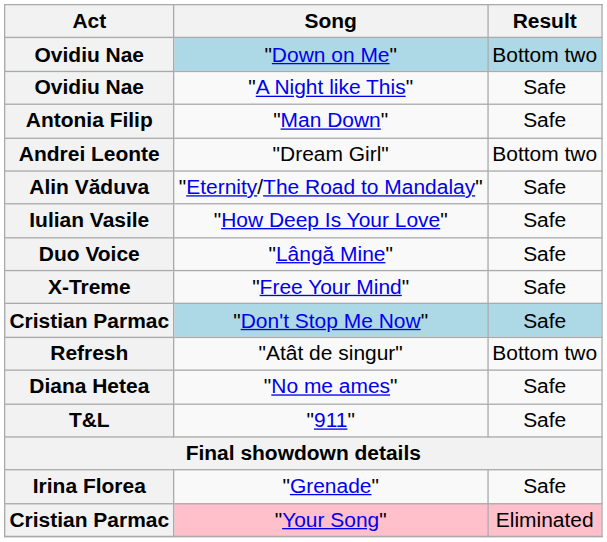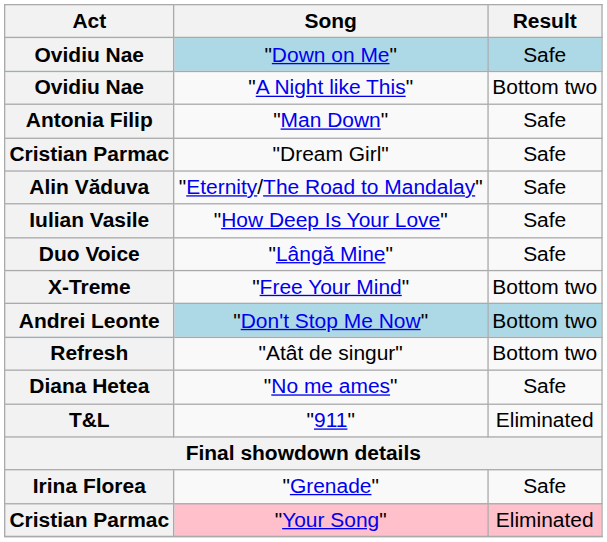 <table class="wikitable plainrowheaders" style="text-align:center;">
 <tr>
 <th scope="col">Act</th>
 <th scope="col">Song</th>
 <th scope="col">Result</th>
 </tr>
 <tr style="background:lightblue;">
 <th scope="row">Ovidiu Nae</th>
 <td>"<a href='#'>Down on Me</a>"</td>
-<td>Bottom two</td>
+<td>Safe</td>
 </tr>
 <tr>
 <th scope="row">Ovidiu Nae</th>
 <td>"<a href='#'>A Night like This</a>"</td>
-<td>Safe</td>
+<td>Bottom two</td>
 </tr>
 <tr>
 <th scope="row">Antonia Filip</th>
 <td>"<a href='#'>Man Down</a>"</td>
 <td>Safe</td>
 </tr>
 <tr>
-<th scope="row">Andrei Leonte</th>
+<th scope="row">Cristian Parmac</th>
 <td>"Dream Girl"</td>
-<td>Bottom two</td>
+<td>Safe</td>
 </tr>
 <tr>
 <th scope="row">Alin Văduva</th>
 <td>"<a href='#'>Eternity</a>/<a href='#'>The Road to Mandalay</a>"</td>
 <td>Safe</td>
 </tr>
 <tr>
 <th scope="row">Iulian Vasile</th>
 <td>"<a href='#'>How Deep Is Your Love</a>"</td>
 <td>Safe</td>
 </tr>
 <tr>
 <th scope="row">Duo Voice</th>
 <td>"<a href='#'>Lângă Mine</a>"</td>
 <td>Safe</td>
 </tr>
 <tr>
 <th scope="row">X-Treme</th>
 <td>"<a href='#'>Free Your Mind</a>"</td>
-<td>Safe</td>
+<td>Bottom two</td>
 </tr>
 <tr style="background:lightblue;">
-<th scope="row">Cristian Parmac</th>
+<th scope="row">Andrei Leonte</th>
 <td>"<a href='#'>Don't Stop Me Now</a>"</td>
-<td>Safe</td>
+<td>Bottom two</td>
 </tr>
 <tr>
 <th scope="row">Refresh</th>
 <td>"Atât de singur"</td>
 <td>Bottom two</td>
 </tr>
 <tr>
 <th scope="row">Diana Hetea</th>
 <td>"<a href='#'>No me ames</a>"</td>
 <td>Safe</td>
 </tr>
 <tr>
 <th scope="row">T&L</th>
 <td>"<a href='#'>911</a>"</td>
-<td>Safe</td>
+<td>Eliminated</td>
 </tr>
 <tr>
 <th colspan="4">Final showdown details</th>
 </tr>
 <tr>
 <th scope="row">Irina Florea</th>
 <td>"<a href='#'>Grenade</a>"</td>
 <td>Safe</td>
 </tr>
 <tr style="background:pink;">
 <th scope="row">Cristian Parmac</th>
 <td>"<a href='#'>Your Song</a>"</td>
 <td>Eliminated</td>
 </tr>
 <tr>
 </tr>
 </table>
